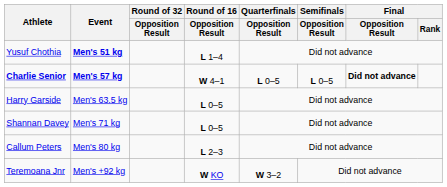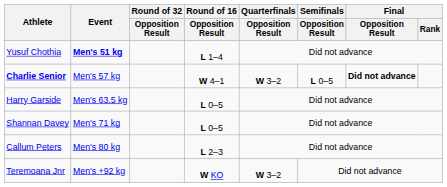 <table class=wikitable style=font-size:90%;text-align:center>
 <tr>
 <th rowspan=2>Athlete</th>
 <th rowspan=2>Event</th>
 <th>Round of 32</th>
 <th>Round of 16</th>
 <th>Quarterfinals</th>
 <th>Semifinals</th>
 <th colspan=2>Final</th>
 </tr>
 <tr style=font-size:95%>
 <th>Opposition<br>Result</th>
 <th>Opposition<br>Result</th>
 <th>Opposition<br>Result</th>
 <th>Opposition<br>Result</th>
 <th>Opposition<br>Result</th>
 <th>Rank</th>
 </tr>
 <tr>
 <td align=left><a href='#'>Yusuf Chothia</a></td>
 <td align=left><strong><a href='#'>Men's 51 kg</a></strong></td>
 <td></td>
 <td><br><strong>L</strong> 1–4</td>
 <td colspan=4>Did not advance</td>
 </tr>
 <tr>
 <td align=left><strong><a href='#'>Charlie Senior</a></strong></td>
-<td align=left><strong><a href='#'>Men's 57 kg</a></strong></td>
+<td align=left><a href='#'>Men's 57 kg</a></td>
 <td></td>
 <td><br><strong>W</strong> 4–1</td>
-<td><br><strong>L</strong> 0–5</td>
+<td><br><strong>W</strong> 3–2</td>
 <td><br> <strong>L</strong> 0–5</td>
 <td><strong>Did not advance</strong></td>
 <td></td>
 </tr>
 <tr>
 <td align=left><a href='#'>Harry Garside</a></td>
 <td align=left><a href='#'>Men's 63.5 kg</a></td>
 <td></td>
 <td><br><strong>L</strong> 0–5</td>
 <td colspan=4>Did not advance</td>
 </tr>
 <tr>
 <td align=left><a href='#'>Shannan Davey</a></td>
 <td align=left><a href='#'>Men's 71 kg</a></td>
 <td></td>
 <td><br><strong>L</strong> 0–5</td>
 <td colspan=4>Did not advance</td>
 </tr>
 <tr>
 <td align=left><a href='#'>Callum Peters</a></td>
 <td align=left><a href='#'>Men's 80 kg</a></td>
 <td></td>
 <td><br><strong>L</strong> 2–3</td>
 <td colspan=4>Did not advance</td>
 </tr>
 <tr>
 <td align=left><a href='#'>Teremoana Jnr</a></td>
 <td align=left><a href='#'>Men's +92 kg</a></td>
 <td></td>
 <td><br><strong>W</strong> <a href='#'>KO</a></td>
 <td><br><strong>W</strong> 3–2</td>
 <td colspan=3>Did not advance</td>
 </tr>
 </table>
